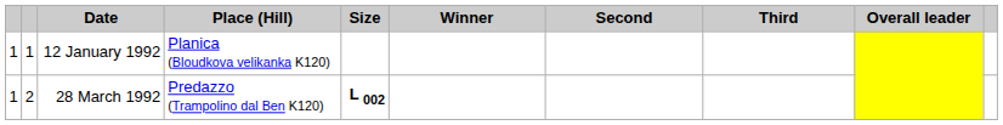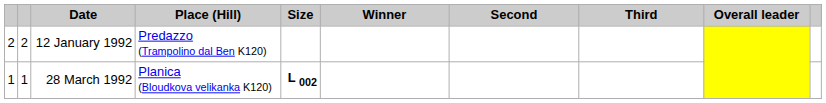 <table class="wikitable plainrowheaders" style="background:#fff; font-size:86%; line-height:16px; border:grey solid 1px; border-collapse:collapse;">
 <tr style="background:#ccc; text-align:center;">
 <th scope="col" style="background:#ccc; width=30 px;"></th>
 <th scope="col" style="background:#ccc; width=30 px;"></th>
 <th scope="col" style="background:#ccc; width:140px;">Date</th>
 <th scope="col" style="background:#ccc; width:205px;">Place (Hill)</th>
 <th scope="col" style="background:#ccc; width:40px;">Size</th>
 <th scope="col" style="background:#ccc; width:185px;">Winner</th>
 <th scope="col" style="background:#ccc; width:185px;">Second</th>
 <th scope="col" style="background:#ccc; width:185px;">Third</th>
 <th scope="col" style="background:#ccc; width:145px;">Overall leader</th>
 <th scope="col" style="background:#ccc; width:10px;"></th>
 </tr>
 <tr>
-<td align=center>1</td>
-<td align=center>1</td>
+<td align=center>2</td>
+<td align=center>2</td>
 <td align=right>12 January 1992</td>
-<td> <a href='#'>Planica</a><br><small>(<a href='#'>Bloudkova velikanka</a> K120)</small></td>
+<td> <a href='#'>Predazzo</a><br><small>(<a href='#'>Trampolino dal Ben</a> K120)</small></td>
 <td align=right></td>
 <td></td>
 <td></td>
 <td></td>
 <td bgcolor=yellow rowspan=2></td>
 <td></td>
 </tr>
 <tr>
 <td align=center>1</td>
-<td align=center>2</td>
+<td align=center>1</td>
 <td align=right>28 March 1992</td>
-<td> <a href='#'>Predazzo</a><br><small>(<a href='#'>Trampolino dal Ben</a> K120)</small></td>
+<td> <a href='#'>Planica</a><br><small>(<a href='#'>Bloudkova velikanka</a> K120)</small></td>
 <td align=right><strong>L <sub>002</sub></strong></td>
 <td></td>
 <td></td>
 <td></td>
 <td></td>
 </tr>
 </table>
